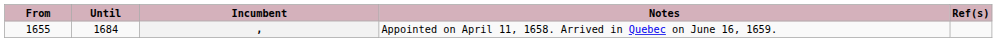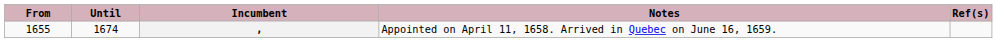 <table class="wikitable sortable plainrowheaders" style="text-align:center;">
 <tr>
 <th scope="col" style="background-color: #D4B1BB; width: 7%">From</th>
 <th scope="col" style="background-color: #D4B1BB; width: 7%">Until</th>
 <th scope="col" style="background-color: #D4B1BB; width: 25%">Incumbent</th>
 <th scope="col" style="background-color: #D4B1BB; width: 60%" class="unsortable">Notes</th>
 <th scope="col" style="background-color: #D4B1BB" class="unsortable">Ref(s)</th>
 </tr>
 <tr>
 <td>1655</td>
-<td>1684</td>
+<td>1674</td>
 <th scope="row">, </th>
 <td style="text-align:left">Appointed on April 11, 1658.  Arrived in <a href='#'>Quebec</a> on June 16, 1659.</td>
 <td></td>
 </tr>
 </table>
